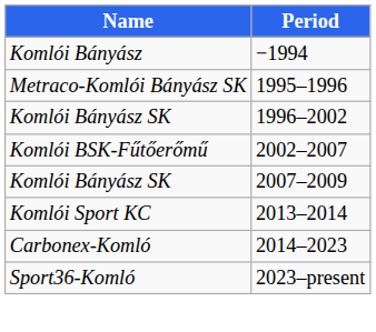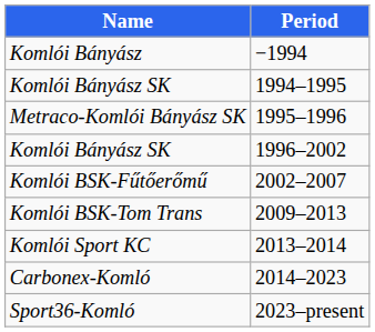 <table class="wikitable" style="text-align: left">
 <tr>
 <th style="color:white; background:#2B65EC">Name</th>
 <th style="color:white; background:#2B65EC">Period</th>
 </tr>
 <tr>
 <td align=left><em>Komlói Bányász</em></td>
 <td>−1994</td>
+</tr>
+<tr>
+<td align=left><em>Komlói Bányász SK</em></td>
+<td>1994–1995</td>
 </tr>
 <tr>
 <td align=left><em>Metraco-Komlói Bányász SK</em></td>
 <td>1995–1996</td>
 </tr>
 <tr>
 <td align=left><em>Komlói Bányász SK</em></td>
 <td>1996–2002</td>
 </tr>
 <tr>
 <td align=left><em>Komlói BSK-Fűtőerőmű</em></td>
 <td>2002–2007</td>
 </tr>
 <tr>
-<td align=left><em>Komlói Bányász SK</em></td>
-<td>2007–2009</td>
+<td align=left><em>Komlói BSK-Tom Trans</em></td>
+<td>2009–2013</td>
 </tr>
 <tr>
 <td align=left><em>Komlói Sport KC</em></td>
 <td>2013–2014</td>
 </tr>
 <tr>
 <td align=left><em>Carbonex-Komló</em></td>
 <td>2014–2023</td>
 </tr>
 <tr>
 <td align=left><em>Sport36-Komló</em></td>
 <td>2023–present</td>
 </tr>
 </table>
